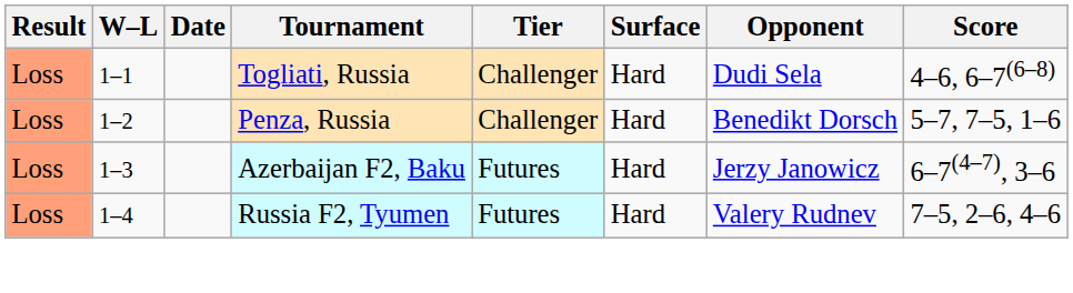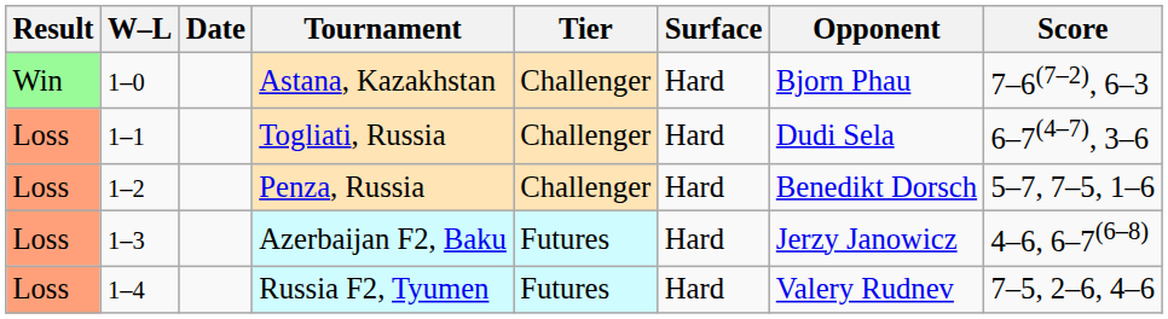 <table class="sortable wikitable">
 <tr>
 <th>Result</th>
 <th class="unsortable">W–L</th>
 <th>Date</th>
 <th>Tournament</th>
 <th>Tier</th>
 <th>Surface</th>
 <th>Opponent</th>
 <th class="unsortable">Score</th>
 </tr>
 <tr>
+<td style="background:#98fb98;">Win</td>
+<td><small>1–0</small></td>
+<td></td>
+<td style="background:moccasin;"><a href='#'>Astana</a>, Kazakhstan</td>
+<td style="background:moccasin;">Challenger</td>
+<td>Hard</td>
+<td> <a href='#'>Bjorn Phau</a></td>
+<td>7–6<sup>(7–2)</sup>, 6–3</td>
+</tr>
+<tr>
 <td style="background:#ffa07a;">Loss</td>
 <td><small>1–1</small></td>
 <td></td>
 <td style="background:moccasin;"><a href='#'>Togliati</a>, Russia</td>
 <td style="background:moccasin;">Challenger</td>
 <td>Hard</td>
 <td> <a href='#'>Dudi Sela</a></td>
-<td>4–6, 6–7<sup>(6–8)</sup></td>
+<td>6–7<sup>(4–7)</sup>, 3–6</td>
 </tr>
 <tr>
 <td style="background:#ffa07a;">Loss</td>
 <td><small>1–2</small></td>
 <td></td>
 <td style="background:moccasin;"><a href='#'>Penza</a>, Russia</td>
 <td style="background:moccasin;">Challenger</td>
 <td>Hard</td>
 <td> <a href='#'>Benedikt Dorsch</a></td>
 <td>5–7, 7–5, 1–6</td>
 </tr>
 <tr>
 <td style="background:#ffa07a;">Loss</td>
 <td><small>1–3</small></td>
 <td></td>
 <td style="background:#cffcff;">Azerbaijan F2, <a href='#'>Baku</a></td>
 <td style="background:#cffcff;">Futures</td>
 <td>Hard</td>
 <td> <a href='#'>Jerzy Janowicz</a></td>
-<td>6–7<sup>(4–7)</sup>, 3–6</td>
+<td>4–6, 6–7<sup>(6–8)</sup></td>
 </tr>
 <tr>
 <td style="background:#ffa07a;">Loss</td>
 <td><small>1–4</small></td>
 <td></td>
 <td style="background:#cffcff;">Russia F2, <a href='#'>Tyumen</a></td>
 <td style="background:#cffcff;">Futures</td>
 <td>Hard</td>
 <td> <a href='#'>Valery Rudnev</a></td>
 <td>7–5, 2–6, 4–6</td>
 </tr>
 </table>
